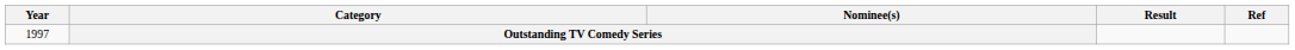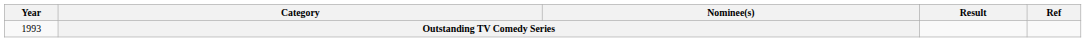 <table class="wikitable plainrowheaders" style="font-size: 90%; text-align:center" width=100%>
 <tr>
 <th scope="col" width="5%">Year</th>
 <th scope="col" width="45%">Category</th>
 <th scope="col" width="35%">Nominee(s)</th>
 <th scope="col" width="10%">Result</th>
 <th scope="col" width="5%">Ref</th>
 </tr>
 <tr>
-<td>1997</td>
+<td>1993</td>
 <th scope="row" style="text-align:center" colspan="2">Outstanding TV Comedy Series</th>
 <td></td>
 <td></td>
 </tr>
 </table>
